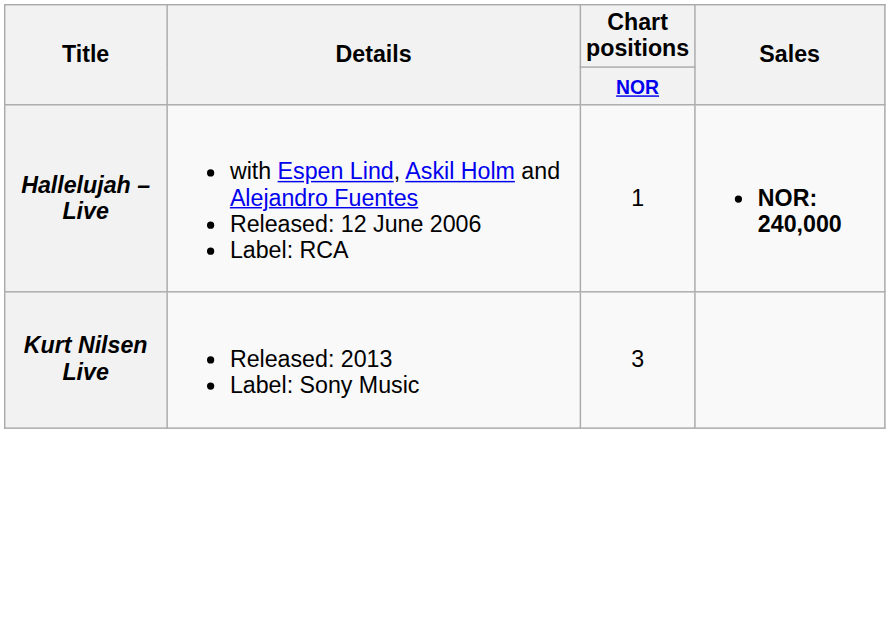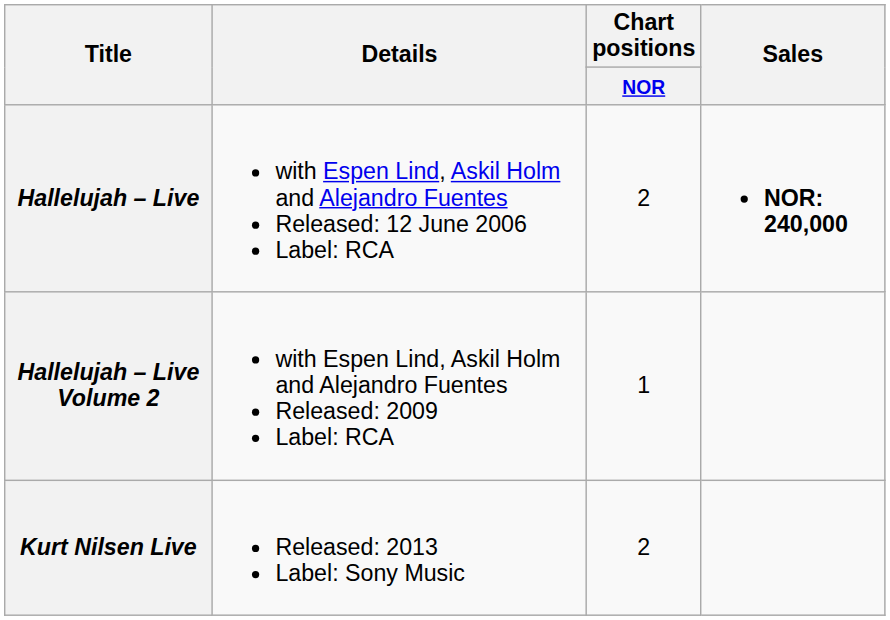 <table class="wikitable plainrowheaders">
 <tr>
 <th rowspan="2">Title</th>
 <th rowspan="2">Details</th>
 <th colspan="1">Chart positions</th>
 <th rowspan="2">Sales</th>
 </tr>
 <tr>
 <th style="width:40px;"><small><a href='#'>NOR</a></small><br></th>
 </tr>
 <tr>
 <th scope="row"><em>Hallelujah – Live</em></th>
 <td><br><ul><li>with <a href='#'>Espen Lind</a>, <a href='#'>Askil Holm</a> and <a href='#'>Alejandro Fuentes</a></li><li>Released: 12 June 2006</li><li>Label: RCA</li></ul></td>
+<td style="text-align:center;">2</td>
+<td><strong><br><ul><li>NOR: 240,000</li></ul></strong></td>
+</tr>
+<tr>
+<th scope="row"><em>Hallelujah – Live Volume 2</em></th>
+<td><br><ul><li>with Espen Lind, Askil Holm and Alejandro Fuentes</li><li>Released: 2009</li><li>Label: RCA</li></ul></td>
 <td style="text-align:center;">1</td>
-<td><strong><br><ul><li>NOR: 240,000</li></ul></strong></td>
+<td></td>
 </tr>
 <tr>
 <th scope="row"><em>Kurt Nilsen Live</em></th>
 <td><br><ul><li>Released: 2013</li><li>Label: Sony Music</li></ul></td>
-<td style="text-align:center;">3</td>
+<td style="text-align:center;">2</td>
 <td></td>
 </tr>
 </table>
